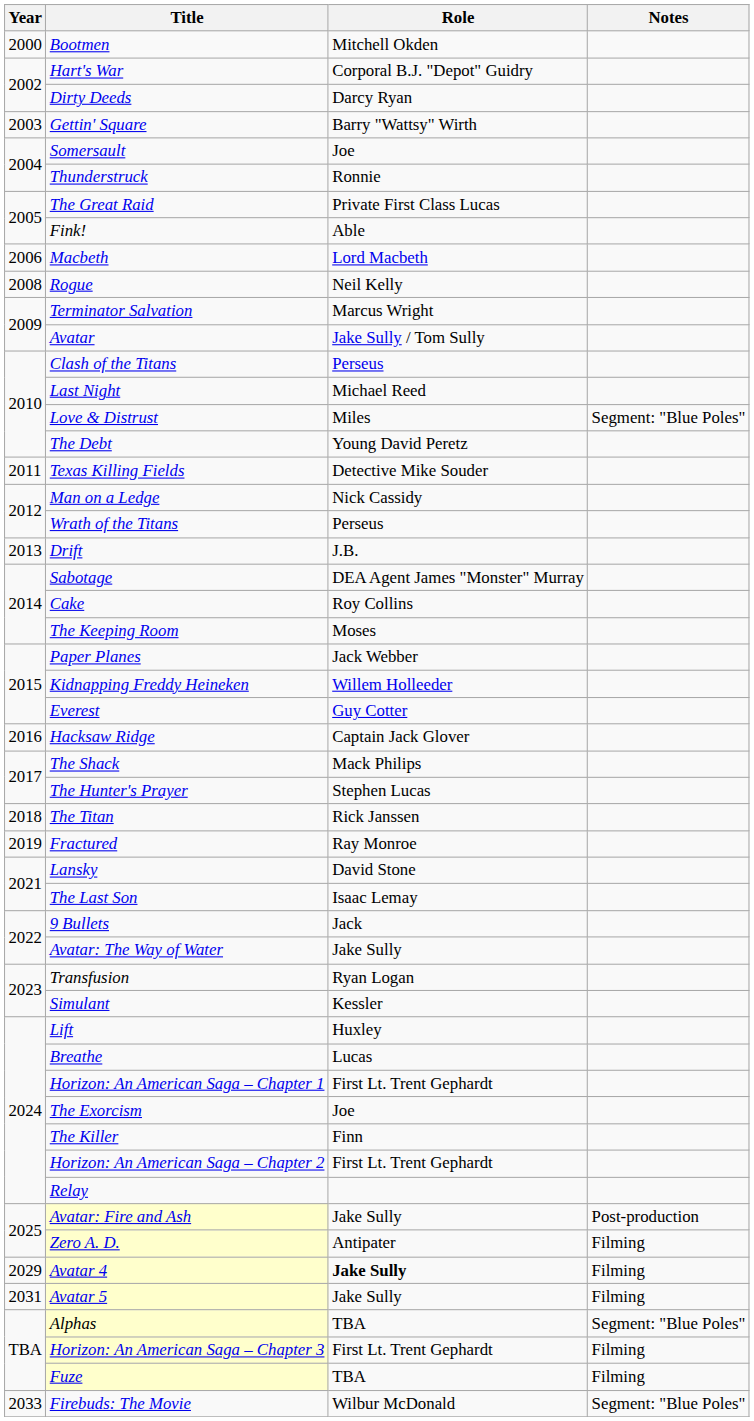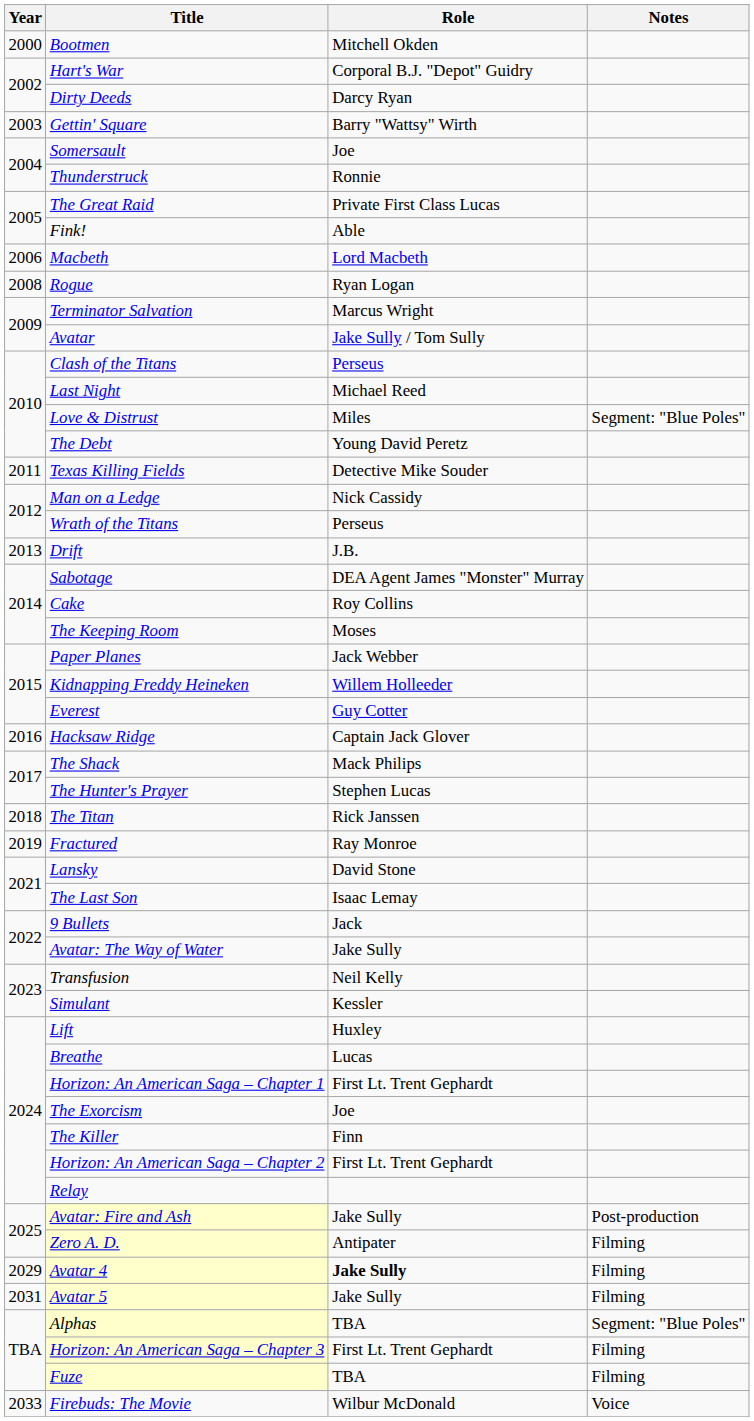 <table class="wikitable sortable">
 <tr>
 <th>Year</th>
 <th>Title</th>
 <th>Role</th>
 <th class="unsortable">Notes</th>
 </tr>
 <tr>
 <td>2000</td>
 <td><em><a href='#'>Bootmen</a></em></td>
 <td>Mitchell Okden</td>
 <td></td>
 </tr>
 <tr>
 <td rowspan=2>2002</td>
 <td><em><a href='#'>Hart's War</a></em></td>
 <td>Corporal B.J. "Depot" Guidry</td>
 <td></td>
 </tr>
 <tr>
 <td><em><a href='#'>Dirty Deeds</a></em></td>
 <td>Darcy Ryan</td>
 <td></td>
 </tr>
 <tr>
 <td>2003</td>
 <td><em><a href='#'>Gettin' Square</a></em></td>
 <td>Barry "Wattsy" Wirth</td>
 <td></td>
 </tr>
 <tr>
 <td rowspan="2">2004</td>
 <td><em><a href='#'>Somersault</a></em></td>
 <td>Joe</td>
 <td></td>
 </tr>
 <tr>
 <td><em><a href='#'>Thunderstruck</a></em></td>
 <td>Ronnie</td>
 <td></td>
 </tr>
 <tr>
 <td rowspan=2>2005</td>
 <td><em><a href='#'>The Great Raid</a></em></td>
 <td>Private First Class Lucas</td>
 <td></td>
 </tr>
 <tr>
 <td><em>Fink!</em></td>
 <td>Able</td>
 <td></td>
 </tr>
 <tr>
 <td>2006</td>
 <td><em><a href='#'>Macbeth</a></em></td>
 <td><a href='#'>Lord Macbeth</a></td>
 <td></td>
 </tr>
 <tr>
 <td>2008</td>
 <td><em><a href='#'>Rogue</a></em></td>
-<td>Neil Kelly</td>
+<td>Ryan Logan</td>
 <td></td>
 </tr>
 <tr>
 <td rowspan=2>2009</td>
 <td><em><a href='#'>Terminator Salvation</a></em></td>
 <td>Marcus Wright</td>
 <td></td>
 </tr>
 <tr>
 <td><em><a href='#'>Avatar</a></em></td>
 <td><a href='#'>Jake Sully</a> / Tom Sully</td>
 <td></td>
 </tr>
 <tr>
 <td rowspan=4>2010</td>
 <td><em><a href='#'>Clash of the Titans</a></em></td>
 <td><a href='#'>Perseus</a></td>
 <td></td>
 </tr>
 <tr>
 <td><em><a href='#'>Last Night</a></em></td>
 <td>Michael Reed</td>
 <td></td>
 </tr>
 <tr>
 <td><em><a href='#'>Love & Distrust</a></em></td>
 <td>Miles</td>
 <td>Segment: "Blue Poles"</td>
 </tr>
 <tr>
 <td><em><a href='#'>The Debt</a></em></td>
 <td>Young David Peretz</td>
 <td></td>
 </tr>
 <tr>
 <td>2011</td>
 <td><em><a href='#'>Texas Killing Fields</a></em></td>
 <td>Detective Mike Souder</td>
 <td></td>
 </tr>
 <tr>
 <td rowspan=2>2012</td>
 <td><em><a href='#'>Man on a Ledge</a></em></td>
 <td>Nick Cassidy</td>
 <td></td>
 </tr>
 <tr>
 <td><em><a href='#'>Wrath of the Titans</a></em></td>
 <td>Perseus</td>
 <td></td>
 </tr>
 <tr>
 <td>2013</td>
 <td><em><a href='#'>Drift</a></em></td>
 <td>J.B.</td>
 <td></td>
 </tr>
 <tr>
 <td rowspan=3>2014</td>
 <td><em><a href='#'>Sabotage</a></em></td>
 <td>DEA Agent James "Monster" Murray</td>
 <td></td>
 </tr>
 <tr>
 <td><em><a href='#'>Cake</a></em></td>
 <td>Roy Collins</td>
 <td></td>
 </tr>
 <tr>
 <td><em><a href='#'>The Keeping Room</a></em></td>
 <td>Moses</td>
 <td></td>
 </tr>
 <tr>
 <td rowspan=3>2015</td>
 <td><em><a href='#'>Paper Planes</a></em></td>
 <td>Jack Webber</td>
 <td></td>
 </tr>
 <tr>
 <td><em><a href='#'>Kidnapping Freddy Heineken</a></em></td>
 <td><a href='#'>Willem Holleeder</a></td>
 <td></td>
 </tr>
 <tr>
 <td><em><a href='#'>Everest</a></em></td>
 <td><a href='#'>Guy Cotter</a></td>
 <td></td>
 </tr>
 <tr>
 <td>2016</td>
 <td><em><a href='#'>Hacksaw Ridge</a></em></td>
 <td>Captain Jack Glover</td>
 <td></td>
 </tr>
 <tr>
 <td rowspan=2>2017</td>
 <td><em><a href='#'>The Shack</a></em></td>
 <td>Mack Philips</td>
 <td></td>
 </tr>
 <tr>
 <td><em><a href='#'>The Hunter's Prayer</a></em></td>
 <td>Stephen Lucas</td>
 <td></td>
 </tr>
 <tr>
 <td>2018</td>
 <td><em><a href='#'>The Titan</a></em></td>
 <td>Rick Janssen</td>
 <td></td>
 </tr>
 <tr>
 <td>2019</td>
 <td><em><a href='#'>Fractured</a></em></td>
 <td>Ray Monroe</td>
 <td></td>
 </tr>
 <tr>
 <td rowspan=2>2021</td>
 <td><em><a href='#'>Lansky</a></em></td>
 <td>David Stone</td>
 <td></td>
 </tr>
 <tr>
 <td><em><a href='#'>The Last Son</a></em></td>
 <td>Isaac Lemay</td>
 <td></td>
 </tr>
 <tr>
 <td rowspan=2>2022</td>
 <td><em><a href='#'>9 Bullets</a></em></td>
 <td>Jack</td>
 <td></td>
 </tr>
 <tr>
 <td><em><a href='#'>Avatar: The Way of Water</a></em></td>
 <td>Jake Sully</td>
 <td></td>
 </tr>
 <tr>
 <td rowspan="2">2023</td>
 <td><em>Transfusion</em></td>
-<td>Ryan Logan</td>
+<td>Neil Kelly</td>
 <td></td>
 </tr>
 <tr>
 <td><em><a href='#'>Simulant</a></em></td>
 <td>Kessler</td>
 <td></td>
 </tr>
 <tr>
 <td rowspan="7">2024</td>
 <td><em><a href='#'>Lift</a></em></td>
 <td>Huxley</td>
 <td></td>
 </tr>
 <tr>
 <td><em><a href='#'>Breathe</a></em></td>
 <td>Lucas</td>
 <td></td>
 </tr>
 <tr>
 <td><em><a href='#'>Horizon: An American Saga – Chapter 1</a></em></td>
 <td>First Lt. Trent Gephardt</td>
 <td></td>
 </tr>
 <tr>
 <td><em><a href='#'>The Exorcism</a></em></td>
 <td>Joe</td>
 <td></td>
 </tr>
 <tr>
 <td><em><a href='#'>The Killer</a></em></td>
 <td>Finn</td>
 <td></td>
 </tr>
 <tr>
 <td><em><a href='#'>Horizon: An American Saga – Chapter 2</a></em></td>
 <td>First Lt. Trent Gephardt</td>
 <td></td>
 </tr>
 <tr>
 <td><em><a href='#'>Relay</a></em></td>
 <td></td>
 <td></td>
 </tr>
 <tr>
 <td rowspan="2">2025</td>
 <td style="background:#FFFFCC;"><em><a href='#'>Avatar: Fire and Ash</a></em> </td>
 <td>Jake Sully</td>
 <td>Post-production</td>
 </tr>
 <tr>
 <td style="background:#FFFFCC;"><a href='#'><em>Zero A. D.</em></a> </td>
 <td>Antipater</td>
 <td>Filming</td>
 </tr>
 <tr>
 <td>2029</td>
 <td style="background:#FFFFCC;"><em><a href='#'>Avatar 4</a></em> </td>
 <td><strong>Jake Sully</strong></td>
 <td>Filming</td>
 </tr>
 <tr>
 <td>2031</td>
 <td style="background:#FFFFCC;"><em><a href='#'>Avatar 5</a></em> </td>
 <td>Jake Sully</td>
 <td>Filming</td>
 </tr>
 <tr>
 <td rowspan="3">TBA</td>
 <td style="background:#FFFFCC;"><em>Alphas</em> </td>
 <td>TBA</td>
 <td>Segment: "Blue Poles"</td>
 </tr>
 <tr>
 <td style="background:#FFFFCC;"><em><a href='#'>Horizon: An American Saga – Chapter 3</a></em> </td>
 <td>First Lt. Trent Gephardt</td>
 <td>Filming</td>
 </tr>
 <tr>
 <td style="background:#FFFFCC;"><em><a href='#'>Fuze</a></em> </td>
 <td>TBA</td>
 <td>Filming</td>
 </tr>
 <tr>
 <td>2033</td>
 <td><em><a href='#'>Firebuds: The Movie</a></em></td>
 <td>Wilbur McDonald</td>
-<td>Segment: "Blue Poles"</td>
+<td>Voice</td>
 </tr>
 </table>
